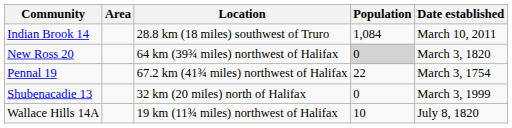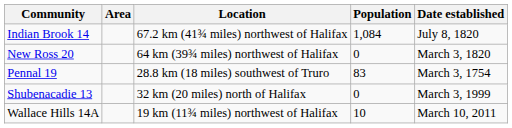 <table class="wikitable">
 <tr>
 <th>Community</th>
 <th>Area</th>
 <th>Location</th>
 <th>Population</th>
 <th>Date established</th>
 </tr>
 <tr>
 <td><a href='#'>Indian Brook 14</a></td>
 <td></td>
-<td>28.8 km (18 miles) southwest of Truro</td>
+<td>67.2 km (41¾ miles) northwest of Halifax</td>
 <td>1,084</td>
-<td>March 10, 2011</td>
+<td>July 8, 1820</td>
 </tr>
 <tr>
 <td><a href='#'>New Ross 20</a></td>
 <td></td>
 <td>64 km (39¾ miles) northwest of Halifax</td>
-<td style="background: lightgrey;">0</td>
+<td>0</td>
 <td>March 3, 1820</td>
 </tr>
 <tr>
 <td><a href='#'>Pennal 19</a></td>
 <td></td>
-<td>67.2 km (41¾ miles) northwest of Halifax</td>
-<td>22</td>
+<td>28.8 km (18 miles) southwest of Truro</td>
+<td>83</td>
 <td>March 3, 1754</td>
 </tr>
 <tr>
 <td><a href='#'>Shubenacadie 13</a></td>
 <td></td>
 <td>32 km (20 miles) north of Halifax</td>
 <td>0</td>
 <td>March 3, 1999</td>
 </tr>
 <tr>
 <td>Wallace Hills 14A</td>
 <td></td>
 <td>19 km (11¾ miles) northwest of Halifax</td>
 <td>10</td>
-<td>July 8, 1820</td>
+<td>March 10, 2011</td>
 </tr>
 </table>
